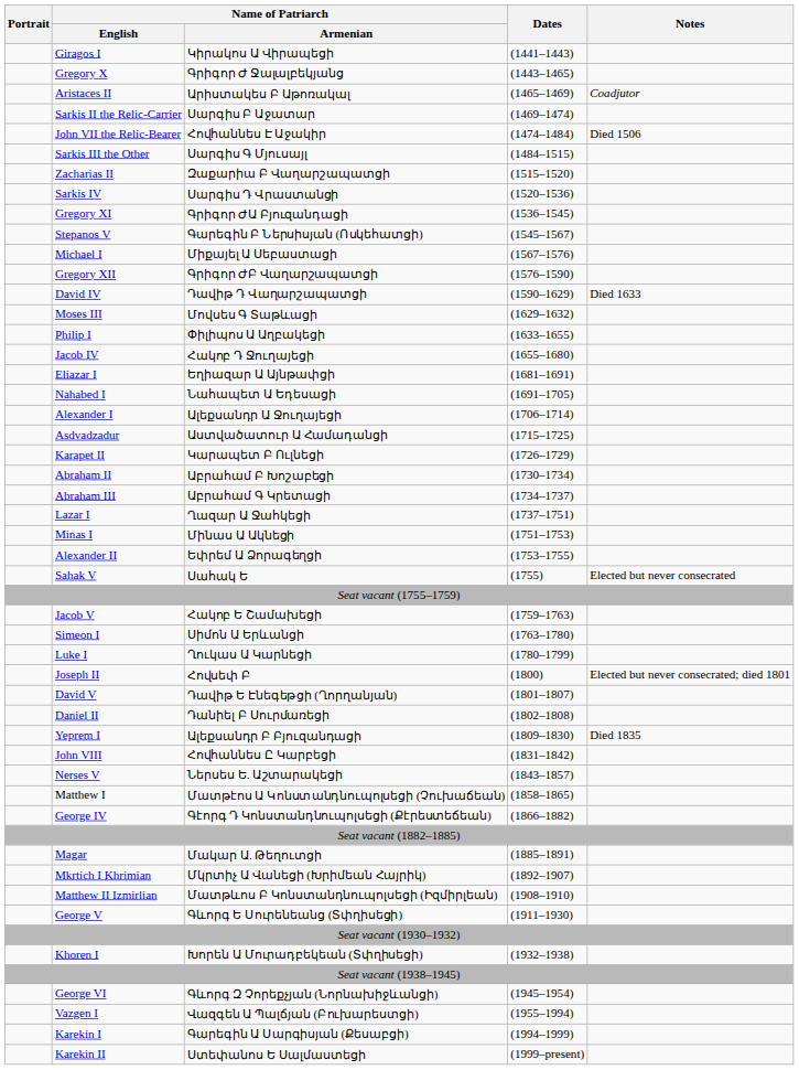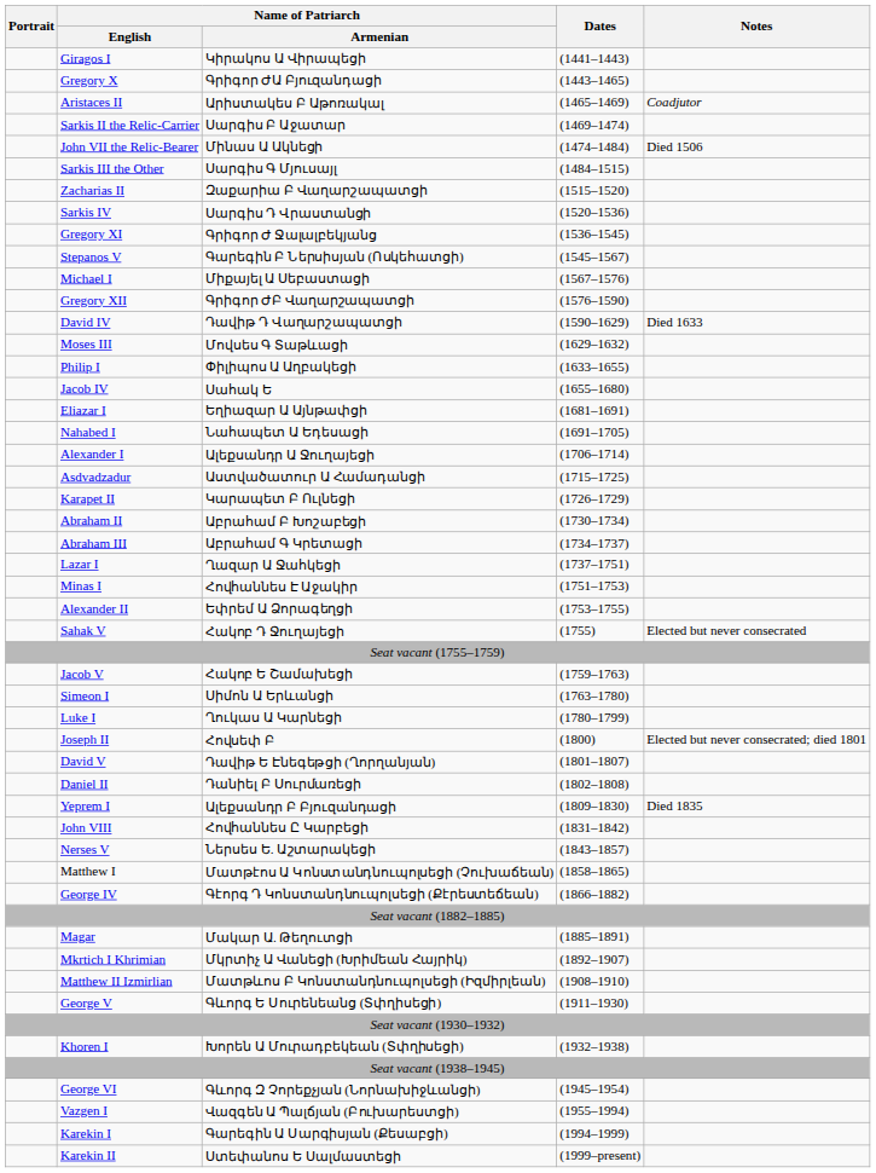 <table class="wikitable">
 <tr>
 <th rowspan=2>Portrait</th>
 <th colspan=2>Name of Patriarch</th>
 <th rowspan=2>Dates</th>
 <th rowspan=2>Notes</th>
 </tr>
 <tr>
 <th>English</th>
 <th>Armenian</th>
 </tr>
 <tr>
 <td></td>
 <td><a href='#'>Giragos I</a></td>
 <td>Կիրակոս Ա Վիրապեցի</td>
 <td>(1441–1443)</td>
 <td></td>
 </tr>
 <tr>
 <td></td>
 <td><a href='#'>Gregory X</a></td>
-<td>Գրիգոր Ժ Ջալալբեկյանց</td>
+<td>Գրիգոր ԺԱ Բյուզանդացի</td>
 <td>(1443–1465)</td>
 <td></td>
 </tr>
 <tr>
 <td></td>
 <td><a href='#'>Aristaces II</a></td>
 <td>Արիստակես Բ Աթոռակալ</td>
 <td>(1465–1469)</td>
 <td><em>Coadjutor</em></td>
 </tr>
 <tr>
 <td></td>
 <td><a href='#'>Sarkis II the Relic-Carrier</a></td>
 <td>Սարգիս Բ Աջատար</td>
 <td>(1469–1474)</td>
 <td></td>
 </tr>
 <tr>
 <td></td>
 <td><a href='#'>John VII the Relic-Bearer</a></td>
-<td>Հովհաննես Է Աջակիր</td>
+<td>Մինաս Ա Ակնեցի</td>
 <td>(1474–1484)</td>
 <td>Died 1506</td>
 </tr>
 <tr>
 <td></td>
 <td><a href='#'>Sarkis III the Other</a></td>
 <td>Սարգիս Գ Մյուսայլ</td>
 <td>(1484–1515)</td>
 <td></td>
 </tr>
 <tr>
 <td></td>
 <td><a href='#'>Zacharias II</a></td>
 <td>Զաքարիա Բ Վաղարշապատցի</td>
 <td>(1515–1520)</td>
 <td></td>
 </tr>
 <tr>
 <td></td>
 <td><a href='#'>Sarkis IV</a></td>
 <td>Սարգիս Դ Վրաստանցի</td>
 <td>(1520–1536)</td>
 <td></td>
 </tr>
 <tr>
 <td></td>
 <td><a href='#'>Gregory XI</a></td>
-<td>Գրիգոր ԺԱ Բյուզանդացի</td>
+<td>Գրիգոր Ժ Ջալալբեկյանց</td>
 <td>(1536–1545)</td>
 <td></td>
 </tr>
 <tr>
 <td></td>
 <td><a href='#'>Stepanos V</a></td>
 <td>Գարեգին Բ Ներսիսյան (Ոսկեհատցի)</td>
 <td>(1545–1567)</td>
 <td></td>
 </tr>
 <tr>
 <td></td>
 <td><a href='#'>Michael I</a></td>
 <td>Միքայել Ա Սեբաստացի</td>
 <td>(1567–1576)</td>
 <td></td>
 </tr>
 <tr>
 <td></td>
 <td><a href='#'>Gregory XII</a></td>
 <td>Գրիգոր ԺԲ Վաղարշապատցի</td>
 <td>(1576–1590)</td>
 <td></td>
 </tr>
 <tr>
 <td></td>
 <td><a href='#'>David IV</a></td>
 <td>Դավիթ Դ Վաղարշապատցի</td>
 <td>(1590–1629)</td>
 <td>Died 1633</td>
 </tr>
 <tr>
 <td></td>
 <td><a href='#'>Moses III</a></td>
 <td>Մովսես Գ Տաթևացի</td>
 <td>(1629–1632)</td>
 <td></td>
 </tr>
 <tr>
 <td></td>
 <td><a href='#'>Philip I</a></td>
 <td>Փիլիպոս Ա Աղբակեցի</td>
 <td>(1633–1655)</td>
 <td></td>
 </tr>
 <tr>
 <td></td>
 <td><a href='#'>Jacob IV</a></td>
-<td>Հակոբ Դ Ջուղայեցի</td>
+<td>Սահակ Ե</td>
 <td>(1655–1680)</td>
 <td></td>
 </tr>
 <tr>
 <td></td>
 <td><a href='#'>Eliazar I</a></td>
 <td>Եղիազար Ա Այնթափցի</td>
 <td>(1681–1691)</td>
 <td></td>
 </tr>
 <tr>
 <td></td>
 <td><a href='#'>Nahabed I</a></td>
 <td>Նահապետ Ա Եդեսացի</td>
 <td>(1691–1705)</td>
 <td></td>
 </tr>
 <tr>
 <td></td>
 <td><a href='#'>Alexander I</a></td>
 <td>Ալեքսանդր Ա Ջուղայեցի</td>
 <td>(1706–1714)</td>
 <td></td>
 </tr>
 <tr>
 <td></td>
 <td><a href='#'>Asdvadzadur</a></td>
 <td>Աստվածատուր Ա Համադանցի</td>
 <td>(1715–1725)</td>
 <td></td>
 </tr>
 <tr>
 <td></td>
 <td><a href='#'>Karapet II</a></td>
 <td>Կարապետ Բ Ուլնեցի</td>
 <td>(1726–1729)</td>
 <td></td>
 </tr>
 <tr>
 <td></td>
 <td><a href='#'>Abraham II</a></td>
 <td>Աբրահամ Բ Խոշաբեցի</td>
 <td>(1730–1734)</td>
 <td></td>
 </tr>
 <tr>
 <td></td>
 <td><a href='#'>Abraham III</a></td>
 <td>Աբրահամ Գ Կրետացի</td>
 <td>(1734–1737)</td>
 <td></td>
 </tr>
 <tr>
 <td></td>
 <td><a href='#'>Lazar I</a></td>
 <td>Ղազար Ա Ջահկեցի</td>
 <td>(1737–1751)</td>
 <td></td>
 </tr>
 <tr>
 <td></td>
 <td><a href='#'>Minas I</a></td>
-<td>Մինաս Ա Ակնեցի</td>
+<td>Հովհաննես Է Աջակիր</td>
 <td>(1751–1753)</td>
 <td></td>
 </tr>
 <tr>
 <td></td>
 <td><a href='#'>Alexander II</a></td>
 <td>Եփրեմ Ա Ձորագեղցի</td>
 <td>(1753–1755)</td>
 <td></td>
 </tr>
 <tr>
 <td></td>
 <td><a href='#'>Sahak V</a></td>
-<td>Սահակ Ե</td>
+<td>Հակոբ Դ Ջուղայեցի</td>
 <td>(1755)</td>
 <td>Elected but never consecrated</td>
 </tr>
 <tr style="background:#B9B9B9">
 <td colspan=5 align=center><em>Seat vacant</em> (1755–1759)</td>
 </tr>
 <tr>
 <td></td>
 <td><a href='#'>Jacob V</a></td>
 <td>Հակոբ Ե Շամախեցի</td>
 <td>(1759–1763)</td>
 <td></td>
 </tr>
 <tr>
 <td></td>
 <td><a href='#'>Simeon I</a></td>
 <td>Սիմոն Ա Երևանցի</td>
 <td>(1763–1780)</td>
 <td></td>
 </tr>
 <tr>
 <td></td>
 <td><a href='#'>Luke I</a></td>
 <td>Ղուկաս Ա Կարնեցի</td>
 <td>(1780–1799)</td>
 <td></td>
 </tr>
 <tr>
 <td></td>
 <td><a href='#'>Joseph II</a></td>
 <td>Հովսեփ Բ</td>
 <td>(1800)</td>
 <td>Elected but never consecrated; died 1801</td>
 </tr>
 <tr>
 <td></td>
 <td><a href='#'>David V</a></td>
 <td>Դավիթ Ե Էնեգեթցի (Ղորղանյան)</td>
 <td>(1801–1807)</td>
 <td></td>
 </tr>
 <tr>
 <td></td>
 <td><a href='#'>Daniel II</a></td>
 <td>Դանիել Բ Սուրմառեցի</td>
 <td>(1802–1808)</td>
 <td></td>
 </tr>
 <tr>
 <td></td>
 <td><a href='#'>Yeprem I</a></td>
 <td>Ալեքսանդր Բ Բյուզանդացի</td>
 <td>(1809–1830)</td>
 <td>Died 1835</td>
 </tr>
 <tr>
 <td></td>
 <td><a href='#'>John VIII</a></td>
 <td>Հովհաննես Ը Կարբեցի</td>
 <td>(1831–1842)</td>
 <td></td>
 </tr>
 <tr>
 <td></td>
 <td><a href='#'>Nerses V</a></td>
 <td>Ներսես Ե. Աշտարակեցի</td>
 <td>(1843–1857)</td>
 <td></td>
 </tr>
 <tr>
 <td></td>
 <td>Matthew I</td>
 <td>Մատթէոս Ա Կոնստանդնուպոլսեցի (Չուխաճեան)</td>
 <td>(1858–1865)</td>
 <td></td>
 </tr>
 <tr>
 <td></td>
 <td><a href='#'>George IV</a></td>
 <td>Գէորգ Դ Կոնստանդնուպոլսեցի (Քէրեստեճեան)</td>
 <td>(1866–1882)</td>
 <td></td>
 </tr>
 <tr style="background:#B9B9B9">
 <td colspan=5 align=center><em>Seat vacant</em> (1882–1885)</td>
 </tr>
 <tr>
 <td></td>
 <td><a href='#'>Magar</a></td>
 <td>Մակար Ա. Թեղուտցի</td>
 <td>(1885–1891)</td>
 <td></td>
 </tr>
 <tr>
 <td></td>
 <td><a href='#'>Mkrtich I Khrimian</a></td>
 <td>Մկրտիչ Ա Վանեցի (Խրիմեան Հայրիկ)</td>
 <td>(1892–1907)</td>
 <td></td>
 </tr>
 <tr>
 <td></td>
 <td><a href='#'>Matthew II Izmirlian</a></td>
 <td>Մատթևոս Բ Կոնստանդնուպոլսեցի (Իզմիրլեան)</td>
 <td>(1908–1910)</td>
 <td></td>
 </tr>
 <tr>
 <td></td>
 <td><a href='#'>George V</a></td>
 <td>Գևորգ Ե Սուրենեանց (Տփղիսեցի)</td>
 <td>(1911–1930)</td>
 <td></td>
 </tr>
 <tr style="background:#B9B9B9">
 <td colspan=5 align=center><em>Seat vacant</em> (1930–1932)</td>
 </tr>
 <tr>
 <td></td>
 <td><a href='#'>Khoren I</a></td>
 <td>Խորեն Ա Մուրադբեկեան (Տփղիսեցի)</td>
 <td>(1932–1938)</td>
 <td></td>
 </tr>
 <tr style="background:#B9B9B9">
 <td colspan=5 align=center><em>Seat vacant</em> (1938–1945)</td>
 </tr>
 <tr>
 <td></td>
 <td><a href='#'>George VI</a></td>
 <td>Գևորգ Զ Չորեքչյան (Նորնախիջևանցի)</td>
 <td>(1945–1954)</td>
 <td></td>
 </tr>
 <tr>
 <td></td>
 <td><a href='#'>Vazgen I</a></td>
 <td>Վազգեն Ա Պալճյան (Բուխարեստցի)</td>
 <td>(1955–1994)</td>
 <td></td>
 </tr>
 <tr>
 <td></td>
 <td><a href='#'>Karekin I</a></td>
 <td>Գարեգին Ա Սարգիսյան (Քեսաբցի)</td>
 <td>(1994–1999)</td>
 <td></td>
 </tr>
 <tr>
 <td></td>
 <td><a href='#'>Karekin II</a></td>
 <td>Ստեփանոս Ե Սալմաստեցի</td>
 <td>(1999–present)</td>
 <td></td>
 </tr>
 </table>
